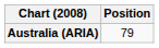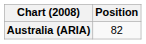 <table class="wikitable plainrowheaders">
 <tr>
 <th scope="col">Chart (2008)</th>
 <th scope="col">Position</th>
 </tr>
 <tr>
 <th scope="row">Australia (ARIA)</th>
-<td style="text-align:center;">79</td>
+<td style="text-align:center;">82</td>
 </tr>
 </table>
